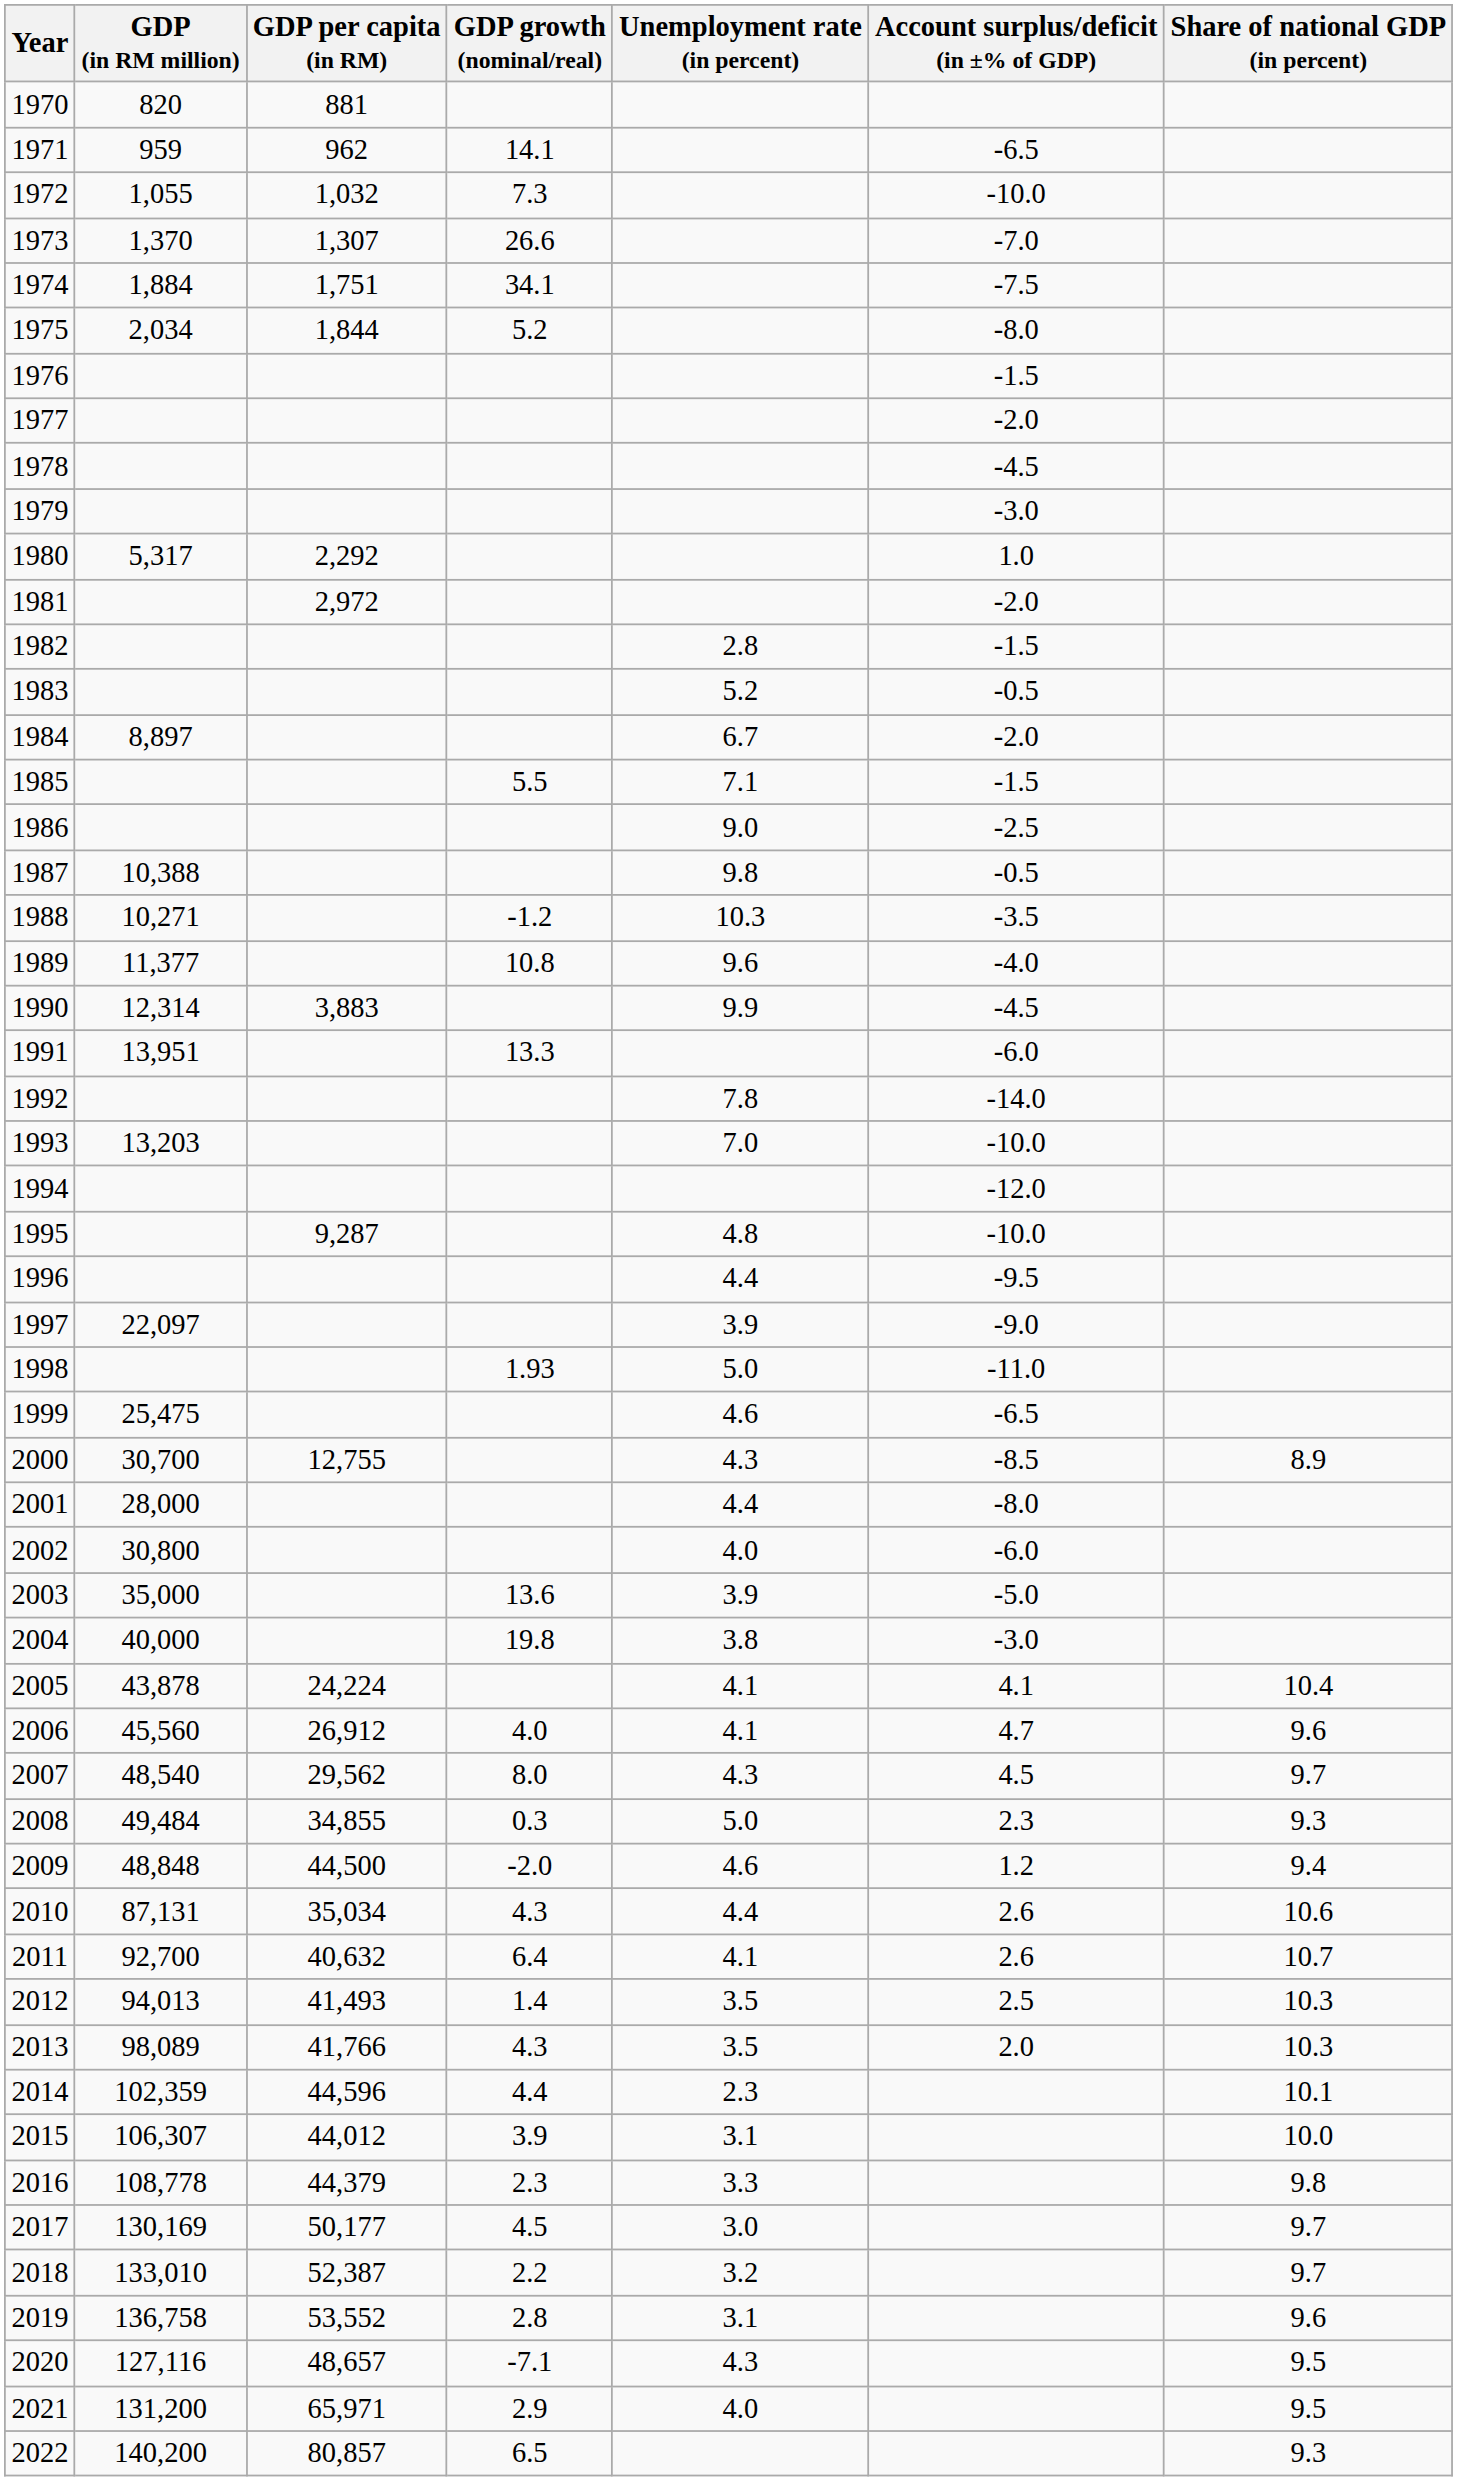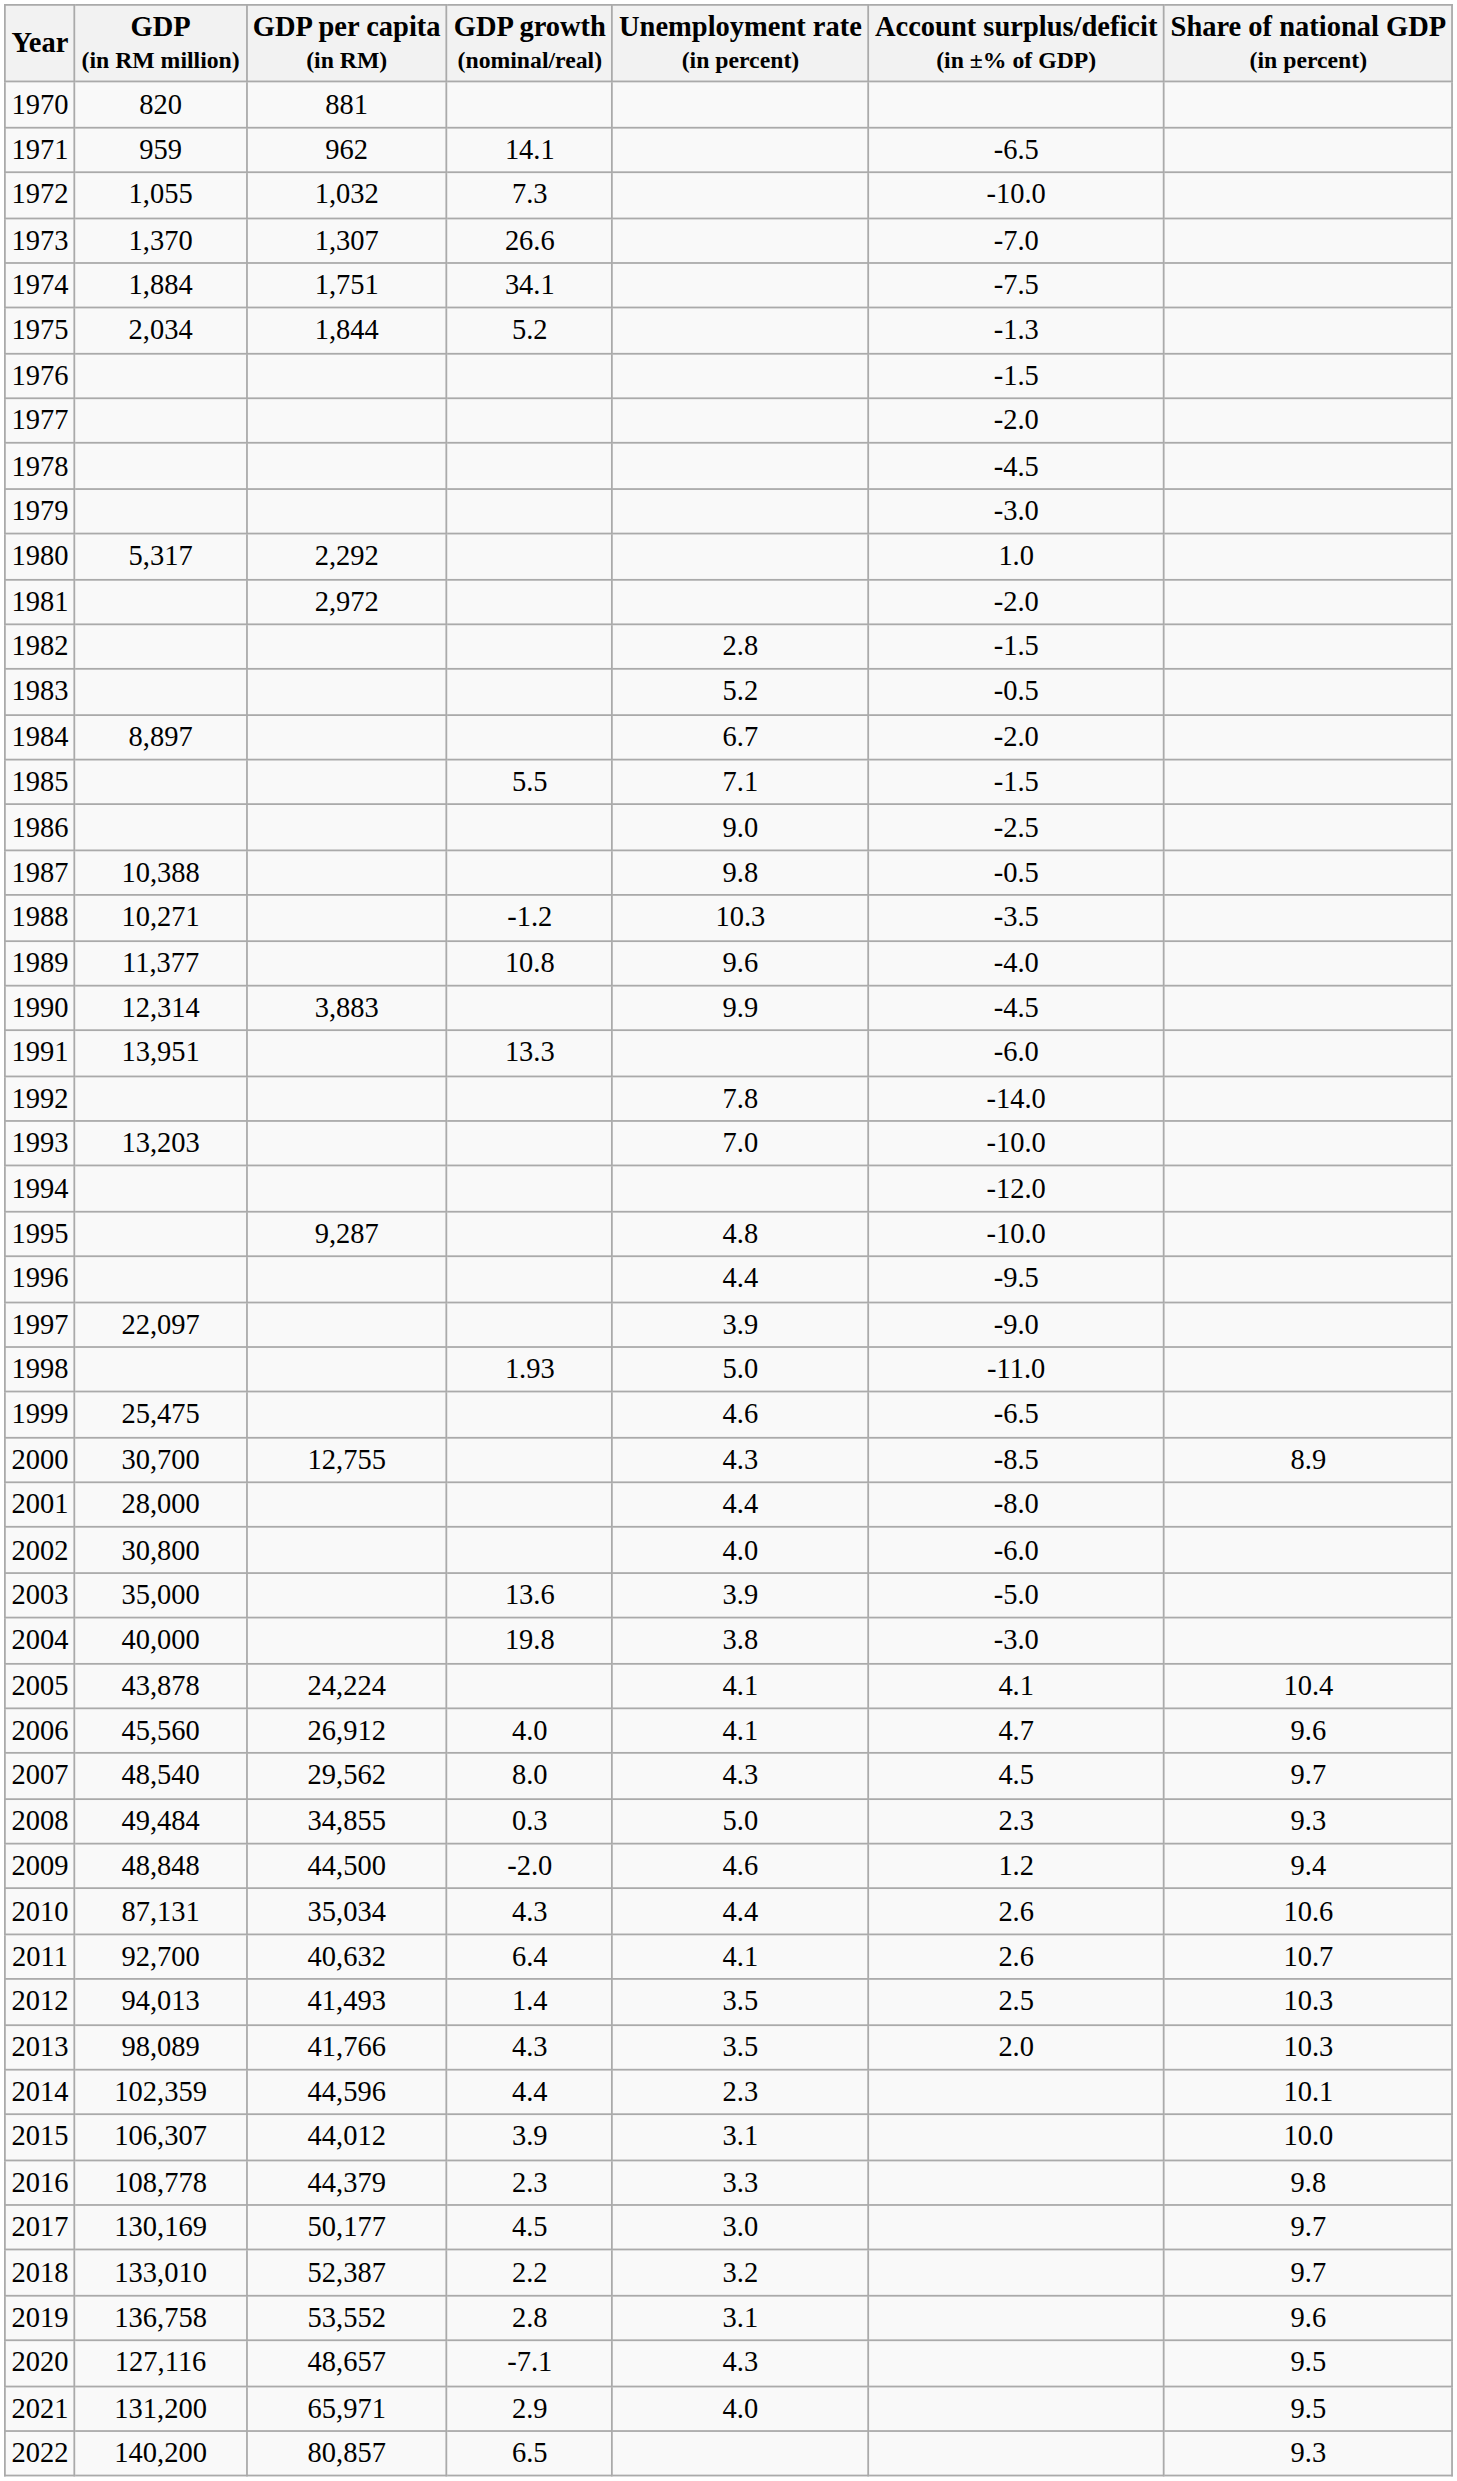 <table class="wikitable" style="text-align:center;">
 <tr>
 <th>Year</th>
 <th>GDP<br><small>(in RM million)</small></th>
 <th>GDP per capita<br><small>(in RM)</small></th>
 <th>GDP growth<br><small>(nominal/real)</small></th>
 <th>Unemployment rate<br><small>(in percent)</small></th>
 <th>Account surplus/deficit<br><small>(in ±% of GDP)</small></th>
 <th>Share of national GDP<br><small>(in percent)</small></th>
 </tr>
 <tr>
 <td>1970</td>
 <td>820</td>
 <td>881</td>
 <td></td>
 <td></td>
 <td></td>
 <td></td>
 </tr>
 <tr>
 <td>1971</td>
 <td>959</td>
 <td>962</td>
 <td>14.1</td>
 <td></td>
 <td>-6.5</td>
 <td></td>
 </tr>
 <tr>
 <td>1972</td>
 <td>1,055</td>
 <td>1,032</td>
 <td>7.3</td>
 <td></td>
 <td>-10.0</td>
 <td></td>
 </tr>
 <tr>
 <td>1973</td>
 <td>1,370</td>
 <td>1,307</td>
 <td>26.6</td>
 <td></td>
 <td>-7.0</td>
 <td></td>
 </tr>
 <tr>
 <td>1974</td>
 <td>1,884</td>
 <td>1,751</td>
 <td>34.1</td>
 <td></td>
 <td>-7.5</td>
 <td></td>
 </tr>
 <tr>
 <td>1975</td>
 <td>2,034</td>
 <td>1,844</td>
 <td>5.2</td>
 <td></td>
-<td>-8.0</td>
+<td>-1.3</td>
 <td></td>
 </tr>
 <tr>
 <td>1976</td>
 <td></td>
 <td></td>
 <td></td>
 <td></td>
 <td>-1.5</td>
 <td></td>
 </tr>
 <tr>
 <td>1977</td>
 <td></td>
 <td></td>
 <td></td>
 <td></td>
 <td>-2.0</td>
 <td></td>
 </tr>
 <tr>
 <td>1978</td>
 <td></td>
 <td></td>
 <td></td>
 <td></td>
 <td>-4.5</td>
 <td></td>
 </tr>
 <tr>
 <td>1979</td>
 <td></td>
 <td></td>
 <td></td>
 <td></td>
 <td>-3.0</td>
 <td></td>
 </tr>
 <tr>
 <td>1980</td>
 <td>5,317</td>
 <td>2,292</td>
 <td></td>
 <td></td>
 <td>1.0</td>
 <td></td>
 </tr>
 <tr>
 <td>1981</td>
 <td></td>
 <td>2,972</td>
 <td></td>
 <td></td>
 <td>-2.0</td>
 <td></td>
 </tr>
 <tr>
 <td>1982</td>
 <td></td>
 <td></td>
 <td></td>
 <td>2.8</td>
 <td>-1.5</td>
 <td></td>
 </tr>
 <tr>
 <td>1983</td>
 <td></td>
 <td></td>
 <td></td>
 <td>5.2</td>
 <td>-0.5</td>
 <td></td>
 </tr>
 <tr>
 <td>1984</td>
 <td>8,897</td>
 <td></td>
 <td></td>
 <td>6.7</td>
 <td>-2.0</td>
 <td></td>
 </tr>
 <tr>
 <td>1985</td>
 <td></td>
 <td></td>
 <td>5.5</td>
 <td>7.1</td>
 <td>-1.5</td>
 <td></td>
 </tr>
 <tr>
 <td>1986</td>
 <td></td>
 <td></td>
 <td></td>
 <td>9.0</td>
 <td>-2.5</td>
 <td></td>
 </tr>
 <tr>
 <td>1987</td>
 <td>10,388</td>
 <td></td>
 <td></td>
 <td>9.8</td>
 <td>-0.5</td>
 <td></td>
 </tr>
 <tr>
 <td>1988</td>
 <td>10,271</td>
 <td></td>
 <td>-1.2</td>
 <td>10.3</td>
 <td>-3.5</td>
 <td></td>
 </tr>
 <tr>
 <td>1989</td>
 <td>11,377</td>
 <td></td>
 <td>10.8</td>
 <td>9.6</td>
 <td>-4.0</td>
 <td></td>
 </tr>
 <tr>
 <td>1990</td>
 <td>12,314</td>
 <td>3,883</td>
 <td></td>
 <td>9.9</td>
 <td>-4.5</td>
 <td></td>
 </tr>
 <tr>
 <td>1991</td>
 <td>13,951</td>
 <td></td>
 <td>13.3</td>
 <td></td>
 <td>-6.0</td>
 <td></td>
 </tr>
 <tr>
 <td>1992</td>
 <td></td>
 <td></td>
 <td></td>
 <td>7.8</td>
 <td>-14.0</td>
 <td></td>
 </tr>
 <tr>
 <td>1993</td>
 <td>13,203</td>
 <td></td>
 <td></td>
 <td>7.0</td>
 <td>-10.0</td>
 <td></td>
 </tr>
 <tr>
 <td>1994</td>
 <td></td>
 <td></td>
 <td></td>
 <td></td>
 <td>-12.0</td>
 <td></td>
 </tr>
 <tr>
 <td>1995</td>
 <td></td>
 <td>9,287</td>
 <td></td>
 <td>4.8</td>
 <td>-10.0</td>
 <td></td>
 </tr>
 <tr>
 <td>1996</td>
 <td></td>
 <td></td>
 <td></td>
 <td>4.4</td>
 <td>-9.5</td>
 <td></td>
 </tr>
 <tr>
 <td>1997</td>
 <td>22,097</td>
 <td></td>
 <td></td>
 <td>3.9</td>
 <td>-9.0</td>
 <td></td>
 </tr>
 <tr>
 <td>1998</td>
 <td></td>
 <td></td>
 <td>1.93</td>
 <td>5.0</td>
 <td>-11.0</td>
 <td></td>
 </tr>
 <tr>
 <td>1999</td>
 <td>25,475</td>
 <td></td>
 <td></td>
 <td>4.6</td>
 <td>-6.5</td>
 <td></td>
 </tr>
 <tr>
 <td>2000</td>
 <td>30,700</td>
 <td>12,755</td>
 <td></td>
 <td>4.3</td>
 <td>-8.5</td>
 <td>8.9</td>
 </tr>
 <tr>
 <td>2001</td>
 <td>28,000</td>
 <td></td>
 <td></td>
 <td>4.4</td>
 <td>-8.0</td>
 <td></td>
 </tr>
 <tr>
 <td>2002</td>
 <td>30,800</td>
 <td></td>
 <td></td>
 <td>4.0</td>
 <td>-6.0</td>
 <td></td>
 </tr>
 <tr>
 <td>2003</td>
 <td>35,000</td>
 <td></td>
 <td>13.6</td>
 <td>3.9</td>
 <td>-5.0</td>
 <td></td>
 </tr>
 <tr>
 <td>2004</td>
 <td>40,000</td>
 <td></td>
 <td>19.8</td>
 <td>3.8</td>
 <td>-3.0</td>
 <td></td>
 </tr>
 <tr>
 <td>2005</td>
 <td>43,878</td>
 <td>24,224</td>
 <td></td>
 <td>4.1</td>
 <td>4.1</td>
 <td>10.4</td>
 </tr>
 <tr>
 <td>2006</td>
 <td>45,560</td>
 <td>26,912</td>
 <td>4.0</td>
 <td>4.1</td>
 <td>4.7</td>
 <td>9.6</td>
 </tr>
 <tr>
 <td>2007</td>
 <td>48,540</td>
 <td>29,562</td>
 <td>8.0</td>
 <td>4.3</td>
 <td>4.5</td>
 <td>9.7</td>
 </tr>
 <tr>
 <td>2008</td>
 <td>49,484</td>
 <td>34,855</td>
 <td>0.3</td>
 <td>5.0</td>
 <td>2.3</td>
 <td>9.3</td>
 </tr>
 <tr>
 <td>2009</td>
 <td>48,848</td>
 <td>44,500</td>
 <td>-2.0</td>
 <td>4.6</td>
 <td>1.2</td>
 <td>9.4</td>
 </tr>
 <tr>
 <td>2010</td>
 <td>87,131</td>
 <td>35,034</td>
 <td>4.3</td>
 <td>4.4</td>
 <td>2.6</td>
 <td>10.6</td>
 </tr>
 <tr>
 <td>2011</td>
 <td>92,700</td>
 <td>40,632</td>
 <td>6.4</td>
 <td>4.1</td>
 <td>2.6</td>
 <td>10.7</td>
 </tr>
 <tr>
 <td>2012</td>
 <td>94,013</td>
 <td>41,493</td>
 <td>1.4</td>
 <td>3.5</td>
 <td>2.5</td>
 <td>10.3</td>
 </tr>
 <tr>
 <td>2013</td>
 <td>98,089</td>
 <td>41,766</td>
 <td>4.3</td>
 <td>3.5</td>
 <td>2.0</td>
 <td>10.3</td>
 </tr>
 <tr>
 <td>2014</td>
 <td>102,359</td>
 <td>44,596</td>
 <td>4.4</td>
 <td>2.3</td>
 <td></td>
 <td>10.1</td>
 </tr>
 <tr>
 <td>2015</td>
 <td>106,307</td>
 <td>44,012</td>
 <td>3.9</td>
 <td>3.1</td>
 <td></td>
 <td>10.0</td>
 </tr>
 <tr>
 <td>2016</td>
 <td>108,778</td>
 <td>44,379</td>
 <td>2.3</td>
 <td>3.3</td>
 <td></td>
 <td>9.8</td>
 </tr>
 <tr>
 <td>2017</td>
 <td>130,169</td>
 <td>50,177</td>
 <td>4.5</td>
 <td>3.0</td>
 <td></td>
 <td>9.7</td>
 </tr>
 <tr>
 <td>2018</td>
 <td> 133,010</td>
 <td> 52,387</td>
 <td> 2.2</td>
 <td>3.2</td>
 <td></td>
 <td>9.7</td>
 </tr>
 <tr>
 <td>2019</td>
 <td> 136,758</td>
 <td> 53,552</td>
 <td> 2.8</td>
 <td>3.1</td>
 <td></td>
 <td>9.6</td>
 </tr>
 <tr>
 <td>2020</td>
 <td> 127,116</td>
 <td> 48,657</td>
 <td> -7.1</td>
 <td>4.3</td>
 <td></td>
 <td>9.5</td>
 </tr>
 <tr>
 <td>2021</td>
 <td> 131,200</td>
 <td> 65,971</td>
 <td> 2.9</td>
 <td>4.0</td>
 <td></td>
 <td>9.5</td>
 </tr>
 <tr>
 <td>2022</td>
 <td> 140,200</td>
 <td> 80,857</td>
 <td> 6.5</td>
 <td></td>
 <td></td>
 <td>9.3</td>
 </tr>
 </table>
